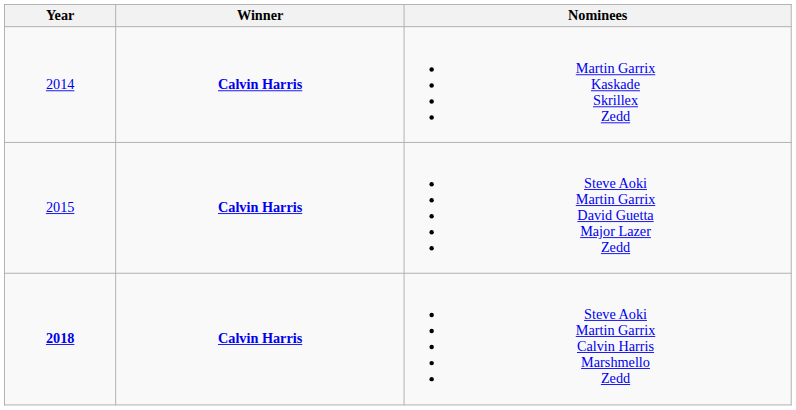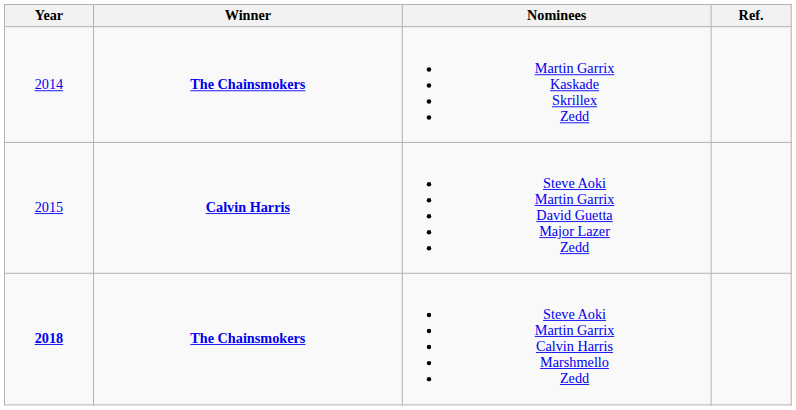 <table class="wikitable" width=70% style=text-align:center;">
 <tr>
 <th>Year</th>
 <th>Winner</th>
 <th>Nominees</th>
+<th>Ref.</th>
 </tr>
 <tr>
 <td><a href='#'>2014</a></td>
-<td><strong><a href='#'>Calvin Harris</a></strong></td>
+<td><strong><a href='#'>The Chainsmokers</a></strong></td>
 <td><br><ul><li><a href='#'>Martin Garrix</a></li><li><a href='#'>Kaskade</a></li><li><a href='#'>Skrillex</a></li><li><a href='#'>Zedd</a></li></ul></td>
+<td></td>
 </tr>
 <tr>
 <td><a href='#'>2015</a></td>
 <td><strong><a href='#'>Calvin Harris</a></strong></td>
 <td><br><ul><li><a href='#'>Steve Aoki</a></li><li><a href='#'>Martin Garrix</a></li><li><a href='#'>David Guetta</a></li><li><a href='#'>Major Lazer</a></li><li><a href='#'>Zedd</a></li></ul></td>
+<td></td>
 </tr>
 <tr>
 <td><strong><a href='#'>2018</a></strong></td>
-<td><strong><a href='#'>Calvin Harris</a></strong></td>
+<td><strong><a href='#'>The Chainsmokers</a></strong></td>
 <td><br><ul><li><a href='#'>Steve Aoki</a></li><li><a href='#'>Martin Garrix</a></li><li><a href='#'>Calvin Harris</a></li><li><a href='#'>Marshmello</a></li><li><a href='#'>Zedd</a></li></ul></td>
+<td></td>
 </tr>
 </table>
